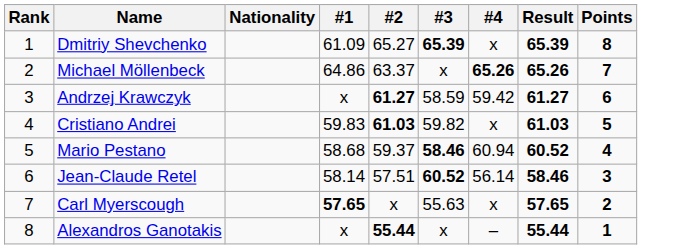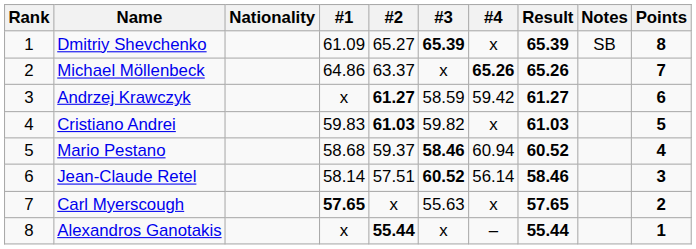 <table class="wikitable sortable" style="text-align:center">
 <tr>
 <th>Rank</th>
 <th>Name</th>
 <th>Nationality</th>
 <th>#1</th>
 <th>#2</th>
 <th>#3</th>
 <th>#4</th>
 <th>Result</th>
+<th>Notes</th>
 <th>Points</th>
 </tr>
 <tr>
 <td>1</td>
 <td align=left><a href='#'>Dmitriy Shevchenko</a></td>
 <td align=left></td>
 <td>61.09</td>
 <td>65.27</td>
 <td><strong>65.39</strong></td>
 <td>x</td>
 <td><strong>65.39</strong></td>
+<td>SB</td>
 <td><strong>8</strong></td>
 </tr>
 <tr>
 <td>2</td>
 <td align=left><a href='#'>Michael Möllenbeck</a></td>
 <td align=left></td>
 <td>64.86</td>
 <td>63.37</td>
 <td>x</td>
 <td><strong>65.26</strong></td>
 <td><strong>65.26</strong></td>
+<td></td>
 <td><strong>7</strong></td>
 </tr>
 <tr>
 <td>3</td>
 <td align=left><a href='#'>Andrzej Krawczyk</a></td>
 <td align=left></td>
 <td>x</td>
 <td><strong>61.27</strong></td>
 <td>58.59</td>
 <td>59.42</td>
 <td><strong>61.27</strong></td>
+<td></td>
 <td><strong>6</strong></td>
 </tr>
 <tr>
 <td>4</td>
 <td align=left><a href='#'>Cristiano Andrei</a></td>
 <td align=left></td>
 <td>59.83</td>
 <td><strong>61.03</strong></td>
 <td>59.82</td>
 <td>x</td>
 <td><strong>61.03</strong></td>
+<td></td>
 <td><strong>5</strong></td>
 </tr>
 <tr>
 <td>5</td>
 <td align=left><a href='#'>Mario Pestano</a></td>
 <td align=left></td>
 <td>58.68</td>
 <td>59.37</td>
 <td><strong>58.46</strong></td>
 <td>60.94</td>
 <td><strong>60.52</strong></td>
+<td></td>
 <td><strong>4</strong></td>
 </tr>
 <tr>
 <td>6</td>
 <td align=left><a href='#'>Jean-Claude Retel</a></td>
 <td align=left></td>
 <td>58.14</td>
 <td>57.51</td>
 <td><strong>60.52</strong></td>
 <td>56.14</td>
 <td><strong>58.46</strong></td>
+<td></td>
 <td><strong>3</strong></td>
 </tr>
 <tr>
 <td>7</td>
 <td align=left><a href='#'>Carl Myerscough</a></td>
 <td align=left></td>
 <td><strong>57.65</strong></td>
 <td>x</td>
 <td>55.63</td>
 <td>x</td>
 <td><strong>57.65</strong></td>
+<td></td>
 <td><strong>2</strong></td>
 </tr>
 <tr>
 <td>8</td>
 <td align=left><a href='#'>Alexandros Ganotakis</a></td>
 <td align=left></td>
 <td>x</td>
 <td><strong>55.44</strong></td>
 <td>x</td>
 <td>–</td>
 <td><strong>55.44</strong></td>
+<td></td>
 <td><strong>1</strong></td>
 </tr>
 </table>
